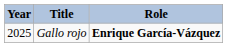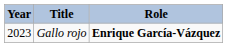 <table class="wikitable">
 <tr>
 <th style="background:#B0C4DE;">Year</th>
 <th style="background:#B0C4DE;">Title</th>
 <th style="background:#B0C4DE;">Role</th>
 </tr>
 <tr>
-<td>2025</td>
+<td>2023</td>
 <td><em>Gallo rojo</em></td>
 <td><strong>Enrique García-Vázquez</strong></td>
 </tr>
 </table>
